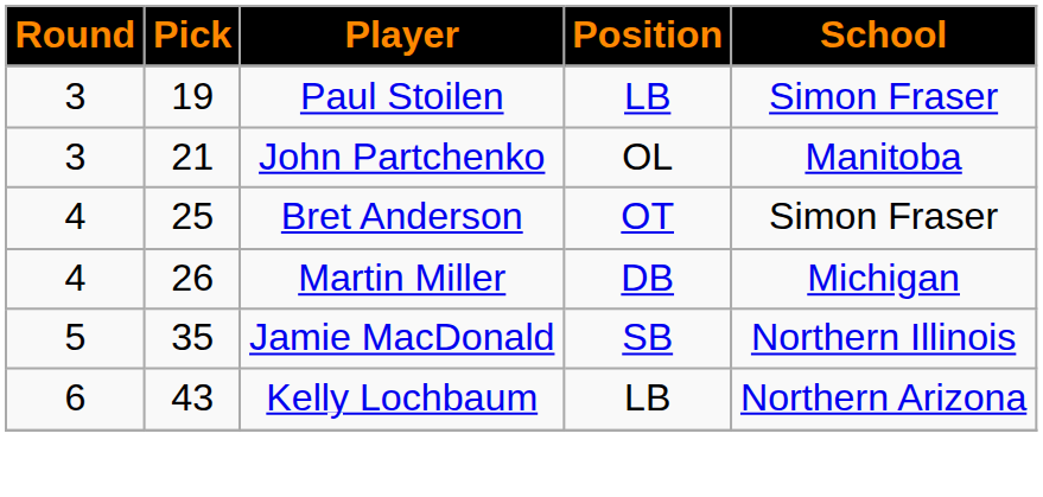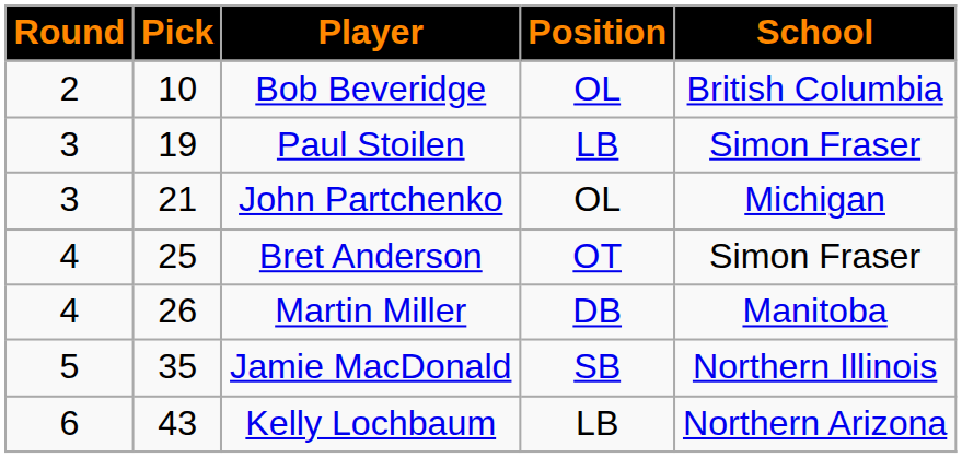 <table class="wikitable sortable">
 <tr>
 <th style="background:black;color:#FF8800;">Round</th>
 <th style="background:black;color:#FF8800;">Pick</th>
 <th style="background:black;color:#FF8800;">Player</th>
 <th style="background:black;color:#FF8800;">Position</th>
 <th style="background:black;color:#FF8800;">School</th>
+</tr>
+<tr align="center">
+<td align=center>2</td>
+<td>10</td>
+<td><a href='#'>Bob Beveridge</a></td>
+<td><a href='#'>OL</a></td>
+<td><a href='#'>British Columbia</a></td>
 </tr>
 <tr align="center">
 <td align=center>3</td>
 <td>19</td>
 <td><a href='#'>Paul Stoilen</a></td>
 <td><a href='#'>LB</a></td>
 <td><a href='#'>Simon Fraser</a></td>
 </tr>
 <tr align="center">
 <td align=center>3</td>
 <td>21</td>
 <td><a href='#'>John Partchenko</a></td>
 <td>OL</td>
-<td><a href='#'>Manitoba</a></td>
+<td><a href='#'>Michigan</a></td>
 </tr>
 <tr align="center">
 <td align=center>4</td>
 <td>25</td>
 <td><a href='#'>Bret Anderson</a></td>
 <td><a href='#'>OT</a></td>
 <td>Simon Fraser</td>
 </tr>
 <tr align="center">
 <td align=center>4</td>
 <td>26</td>
 <td><a href='#'>Martin Miller</a></td>
 <td><a href='#'>DB</a></td>
-<td><a href='#'>Michigan</a></td>
+<td><a href='#'>Manitoba</a></td>
 </tr>
 <tr align="center">
 <td align=center>5</td>
 <td>35</td>
 <td><a href='#'>Jamie MacDonald</a></td>
 <td><a href='#'>SB</a></td>
 <td><a href='#'>Northern Illinois</a></td>
 </tr>
 <tr align="center">
 <td align=center>6</td>
 <td>43</td>
 <td><a href='#'>Kelly Lochbaum</a></td>
 <td>LB</td>
 <td><a href='#'>Northern Arizona</a></td>
 </tr>
 <tr>
 </tr>
 </table>
